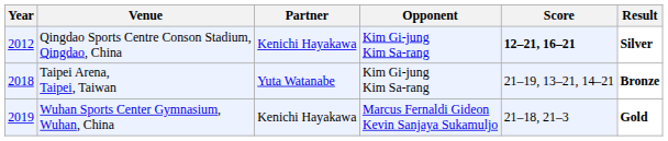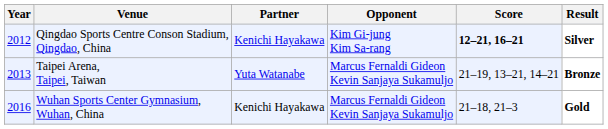 <table class="sortable wikitable" style="font-size: 90%;">
 <tr>
 <th>Year</th>
 <th>Venue</th>
 <th>Partner</th>
 <th>Opponent</th>
 <th>Score</th>
 <th>Result</th>
 </tr>
 <tr style="background:#ECF2FF">
 <td align="center"><a href='#'>2012</a></td>
 <td align="left">Qingdao Sports Centre Conson Stadium,<br><a href='#'>Qingdao</a>, China</td>
 <td align="left"> <a href='#'>Kenichi Hayakawa</a></td>
 <td align="left"> <a href='#'>Kim Gi-jung</a><br> <a href='#'>Kim Sa-rang</a></td>
 <td align="left"><strong>12–21, 16–21</strong></td>
 <td style="text-align:left; background:white"> <strong>Silver</strong></td>
 </tr>
 <tr style="background:#ECF2FF">
-<td align="center"><a href='#'>2018</a></td>
+<td align="center"><a href='#'>2013</a></td>
 <td align="left">Taipei Arena,<br><a href='#'>Taipei</a>, Taiwan</td>
 <td align="left"> <a href='#'>Yuta Watanabe</a></td>
-<td align="left"> Kim Gi-jung<br> Kim Sa-rang</td>
+<td align="left"> <a href='#'>Marcus Fernaldi Gideon</a><br> <a href='#'>Kevin Sanjaya Sukamuljo</a></td>
 <td align="left">21–19, 13–21, 14–21</td>
 <td style="text-align:left; background:white"> <strong>Bronze</strong></td>
 </tr>
 <tr style="background:#ECF2FF">
-<td align="center"><a href='#'>2019</a></td>
+<td align="center"><a href='#'>2016</a></td>
 <td align="left"><a href='#'>Wuhan Sports Center Gymnasium</a>,<br><a href='#'>Wuhan</a>, China</td>
 <td align="left"> Kenichi Hayakawa</td>
 <td align="left"> <a href='#'>Marcus Fernaldi Gideon</a><br> <a href='#'>Kevin Sanjaya Sukamuljo</a></td>
 <td align="left">21–18, 21–3</td>
 <td style="text-align:left; background:white"> <strong>Gold</strong></td>
 </tr>
 </table>
